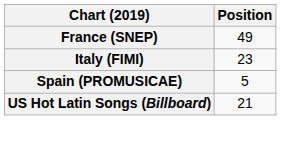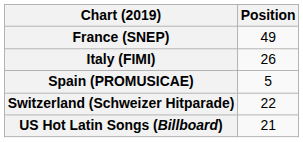 <table class="wikitable sortable plainrowheaders" style="text-align:center">
 <tr>
 <th scope="col">Chart (2019)</th>
 <th scope="col">Position</th>
 </tr>
 <tr>
 <th scope="row">France (SNEP)</th>
 <td>49</td>
 </tr>
 <tr>
 <th scope="row">Italy (FIMI)</th>
-<td>23</td>
+<td>26</td>
 </tr>
 <tr>
 <th scope="row">Spain (PROMUSICAE)</th>
 <td>5</td>
 </tr>
 <tr>
+<th scope="row">Switzerland (Schweizer Hitparade)</th>
+<td>22</td>
+</tr>
+<tr>
 <th scope="row">US Hot Latin Songs (<em>Billboard</em>)</th>
 <td>21</td>
 </tr>
 </table>
